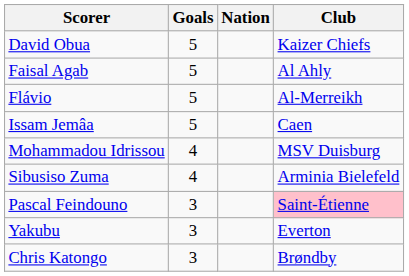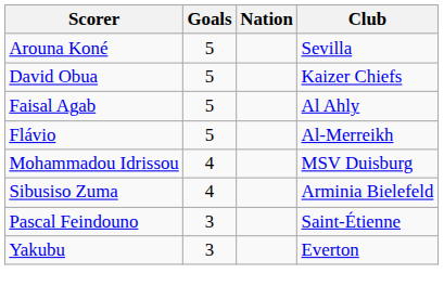 <table class="sortable wikitable">
 <tr>
 <th>Scorer</th>
 <th>Goals</th>
 <th>Nation</th>
 <th>Club</th>
+</tr>
+<tr>
+<td><a href='#'>Arouna Koné</a></td>
+<td style="text-align:center;">5</td>
+<td></td>
+<td> <a href='#'>Sevilla</a></td>
 </tr>
 <tr>
 <td><a href='#'>David Obua</a></td>
 <td style="text-align:center;">5</td>
 <td></td>
 <td> <a href='#'>Kaizer Chiefs</a></td>
 </tr>
 <tr>
 <td><a href='#'>Faisal Agab</a></td>
 <td style="text-align:center;">5</td>
 <td></td>
 <td> <a href='#'>Al Ahly</a></td>
 </tr>
 <tr>
 <td><a href='#'>Flávio</a></td>
 <td style="text-align:center;">5</td>
 <td></td>
 <td> <a href='#'>Al-Merreikh</a></td>
 </tr>
 <tr>
-<td><a href='#'>Issam Jemâa</a></td>
-<td style="text-align:center;">5</td>
-<td></td>
-<td> <a href='#'>Caen</a></td>
-</tr>
-<tr>
 <td><a href='#'>Mohammadou Idrissou</a></td>
 <td style="text-align:center;">4</td>
 <td></td>
 <td> <a href='#'>MSV Duisburg</a></td>
 </tr>
 <tr>
 <td><a href='#'>Sibusiso Zuma</a></td>
 <td style="text-align:center;">4</td>
 <td></td>
 <td> <a href='#'>Arminia Bielefeld</a></td>
 </tr>
 <tr>
 <td><a href='#'>Pascal Feindouno</a></td>
 <td style="text-align:center;">3</td>
 <td></td>
-<td style="background: pink;"> <a href='#'>Saint-Étienne</a></td>
+<td> <a href='#'>Saint-Étienne</a></td>
 </tr>
 <tr>
 <td><a href='#'>Yakubu</a></td>
 <td style="text-align:center;">3</td>
 <td></td>
 <td> <a href='#'>Everton</a></td>
 </tr>
-<tr>
-<td><a href='#'>Chris Katongo</a></td>
-<td style="text-align:center;">3</td>
-<td></td>
-<td> <a href='#'>Brøndby</a></td>
-</tr>
 </table>
